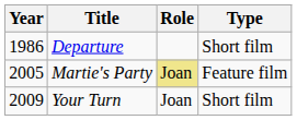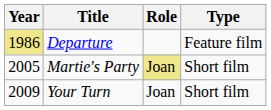 <table class="wikitable">
 <tr>
 <th>Year</th>
 <th>Title</th>
 <th>Role</th>
 <th>Type</th>
 </tr>
 <tr>
-<td>1986</td>
+<td style="background: khaki;">1986</td>
 <td><em><a href='#'>Departure</a></em></td>
 <td></td>
-<td>Short film</td>
+<td>Feature film</td>
 </tr>
 <tr>
 <td>2005</td>
 <td><em>Martie's Party</em></td>
 <td style="background: khaki;">Joan</td>
-<td>Feature film</td>
+<td>Short film</td>
 </tr>
 <tr>
 <td>2009</td>
 <td><em>Your Turn</em></td>
 <td>Joan</td>
 <td>Short film</td>
 </tr>
 </table>
